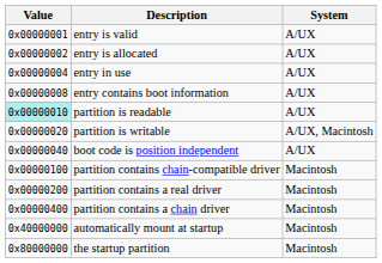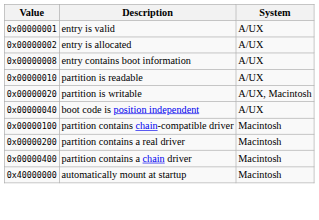 <table class="wikitable">
 <tr>
 <th>Value</th>
 <th>Description</th>
 <th>System</th>
 </tr>
 <tr>
 <td style="text-align:right"><code>0x00000001</code></td>
 <td>entry is valid</td>
 <td>A/UX</td>
 </tr>
 <tr>
 <td style="text-align:right"><code>0x00000002</code></td>
 <td>entry is allocated</td>
 <td>A/UX</td>
 </tr>
 <tr>
-<td style="text-align:right"><code>0x00000004</code></td>
-<td>entry in use</td>
-<td>A/UX</td>
-</tr>
-<tr>
 <td style="text-align:right"><code>0x00000008</code></td>
 <td>entry contains boot information</td>
 <td>A/UX</td>
 </tr>
 <tr>
-<td style="background: paleturquoise; text-align:right"><code>0x00000010</code></td>
+<td style="text-align:right"><code>0x00000010</code></td>
 <td>partition is readable</td>
 <td>A/UX</td>
 </tr>
 <tr>
 <td style="text-align:right"><code>0x00000020</code></td>
 <td>partition is writable</td>
 <td>A/UX, Macintosh</td>
 </tr>
 <tr>
 <td style="text-align:right"><code>0x00000040</code></td>
 <td>boot code is <a href='#'>position independent</a></td>
 <td>A/UX</td>
 </tr>
 <tr>
 <td style="text-align:right"><code>0x00000100</code></td>
 <td>partition contains <a href='#'>chain</a>-compatible driver</td>
 <td>Macintosh</td>
 </tr>
 <tr>
 <td style="text-align:right"><code>0x00000200</code></td>
 <td>partition contains a real driver</td>
 <td>Macintosh</td>
 </tr>
 <tr>
 <td style="text-align:right"><code>0x00000400</code></td>
 <td>partition contains a <a href='#'>chain</a> driver</td>
 <td>Macintosh</td>
 </tr>
 <tr>
 <td style="text-align:right"><code>0x40000000</code></td>
 <td>automatically mount at startup</td>
 <td>Macintosh</td>
 </tr>
-<tr>
-<td style="text-align:right"><code>0x80000000</code></td>
-<td>the startup partition</td>
-<td>Macintosh</td>
-</tr>
 </table>
